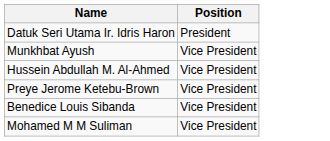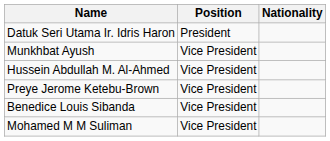 <table class="wikitable sortable">
 <tr>
 <th>Name</th>
 <th>Position</th>
+<th>Nationality</th>
 </tr>
 <tr>
 <td>Datuk Seri Utama Ir. Idris Haron</td>
 <td>President</td>
+<td></td>
 </tr>
 <tr>
 <td>Munkhbat Ayush</td>
 <td>Vice President</td>
+<td></td>
 </tr>
 <tr>
 <td>Hussein Abdullah M. Al-Ahmed</td>
 <td>Vice President</td>
+<td></td>
 </tr>
 <tr>
 <td>Preye Jerome Ketebu-Brown</td>
 <td>Vice President</td>
+<td></td>
 </tr>
 <tr>
 <td>Benedice Louis Sibanda</td>
 <td>Vice President</td>
+<td></td>
 </tr>
 <tr>
 <td>Mohamed M M Suliman</td>
 <td>Vice President</td>
+<td></td>
 </tr>
 </table>
